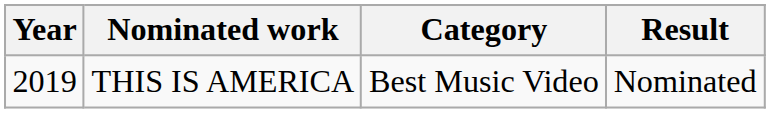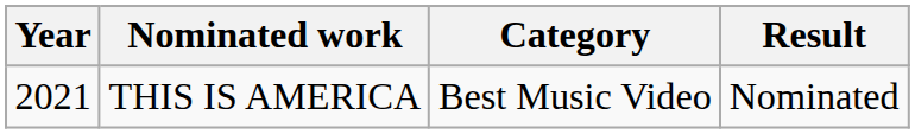 <table class="wikitable">
 <tr>
 <th>Year</th>
 <th>Nominated work</th>
 <th>Category</th>
 <th>Result</th>
 </tr>
 <tr>
-<td>2019</td>
+<td>2021</td>
 <td>THIS IS AMERICA</td>
 <td>Best Music Video</td>
 <td>Nominated</td>
 </tr>
 </table>
